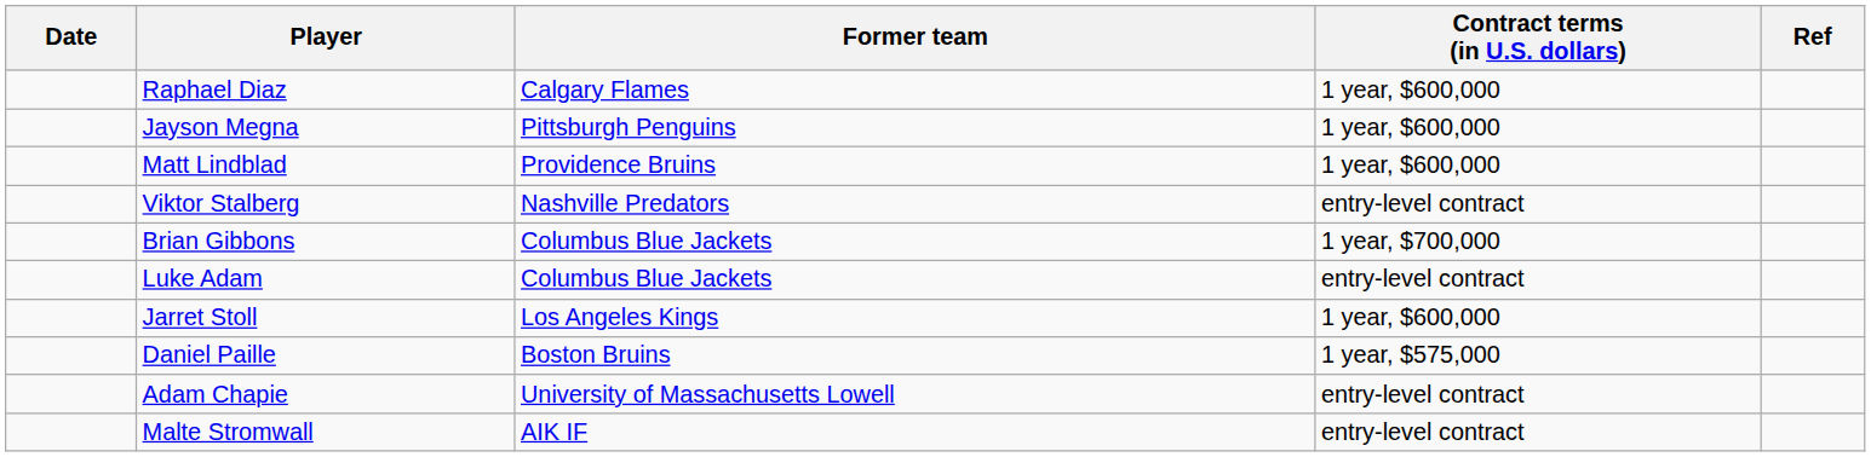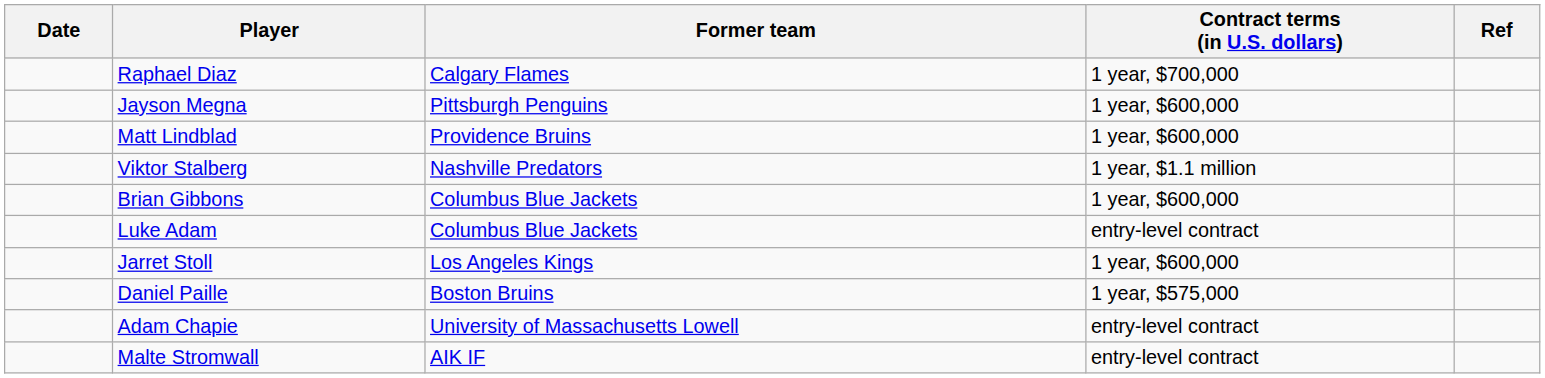 <table class="wikitable" width=98%>
 <tr bgcolor="#dddddd">
 <th>Date</th>
 <th>Player</th>
 <th>Former team</th>
 <th>Contract terms<br>(in <a href='#'>U.S. dollars</a>)</th>
 <th>Ref</th>
 </tr>
 <tr>
 <td></td>
 <td><a href='#'>Raphael Diaz</a></td>
 <td><a href='#'>Calgary Flames</a></td>
-<td>1 year, $600,000</td>
+<td>1 year, $700,000</td>
 <td></td>
 </tr>
 <tr>
 <td></td>
 <td><a href='#'>Jayson Megna</a></td>
 <td><a href='#'>Pittsburgh Penguins</a></td>
 <td>1 year, $600,000</td>
 <td></td>
 </tr>
 <tr>
 <td></td>
 <td><a href='#'>Matt Lindblad</a></td>
 <td><a href='#'>Providence Bruins</a></td>
 <td>1 year, $600,000</td>
 <td></td>
 </tr>
 <tr>
 <td></td>
 <td><a href='#'>Viktor Stalberg</a></td>
 <td><a href='#'>Nashville Predators</a></td>
-<td>entry-level contract</td>
+<td>1 year, $1.1 million</td>
 <td></td>
 </tr>
 <tr>
 <td></td>
 <td><a href='#'>Brian Gibbons</a></td>
 <td><a href='#'>Columbus Blue Jackets</a></td>
-<td>1 year, $700,000</td>
+<td>1 year, $600,000</td>
 <td></td>
 </tr>
 <tr>
 <td></td>
 <td><a href='#'>Luke Adam</a></td>
 <td><a href='#'>Columbus Blue Jackets</a></td>
 <td>entry-level contract</td>
 <td></td>
 </tr>
 <tr>
 <td></td>
 <td><a href='#'>Jarret Stoll</a></td>
 <td><a href='#'>Los Angeles Kings</a></td>
 <td>1 year, $600,000</td>
 <td></td>
 </tr>
 <tr>
 <td></td>
 <td><a href='#'>Daniel Paille</a></td>
 <td><a href='#'>Boston Bruins</a></td>
 <td>1 year, $575,000</td>
 <td></td>
 </tr>
 <tr>
 <td></td>
 <td><a href='#'>Adam Chapie</a></td>
 <td><a href='#'>University of Massachusetts Lowell</a></td>
 <td>entry-level contract</td>
 <td></td>
 </tr>
 <tr>
 <td></td>
 <td><a href='#'>Malte Stromwall</a></td>
 <td><a href='#'>AIK IF</a></td>
 <td>entry-level contract</td>
 <td></td>
 </tr>
 </table>
